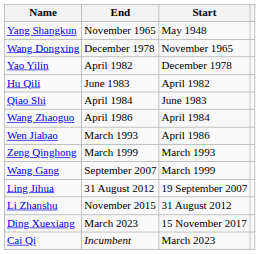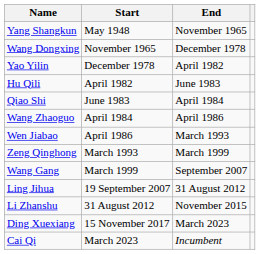 <table class="wikitable">
 <tr>
 <th>Name</th>
+<th>Start</th>
 <th>End</th>
-<th>Start</th>
 <th></th>
 </tr>
 <tr>
 <td><a href='#'>Yang Shangkun</a></td>
+<td>May 1948</td>
 <td>November 1965</td>
-<td>May 1948</td>
 <td></td>
 </tr>
 <tr>
 <td><a href='#'>Wang Dongxing</a></td>
+<td>November 1965</td>
 <td>December 1978</td>
-<td>November 1965</td>
 <td></td>
 </tr>
 <tr>
 <td><a href='#'>Yao Yilin</a></td>
+<td>December 1978</td>
 <td>April 1982</td>
-<td>December 1978</td>
 <td></td>
 </tr>
 <tr>
 <td><a href='#'>Hu Qili</a></td>
+<td>April 1982</td>
 <td>June 1983</td>
-<td>April 1982</td>
 <td></td>
 </tr>
 <tr>
 <td><a href='#'>Qiao Shi</a></td>
+<td>June 1983</td>
 <td>April 1984</td>
-<td>June 1983</td>
 <td></td>
 </tr>
 <tr>
 <td><a href='#'>Wang Zhaoguo</a></td>
+<td>April 1984</td>
 <td>April 1986</td>
-<td>April 1984</td>
 <td></td>
 </tr>
 <tr>
 <td><a href='#'>Wen Jiabao</a></td>
+<td>April 1986</td>
 <td>March 1993</td>
-<td>April 1986</td>
 <td></td>
 </tr>
 <tr>
 <td><a href='#'>Zeng Qinghong</a></td>
+<td>March 1993</td>
 <td>March 1999</td>
-<td>March 1993</td>
 <td></td>
 </tr>
 <tr>
 <td><a href='#'>Wang Gang</a></td>
+<td>March 1999</td>
 <td>September 2007</td>
-<td>March 1999</td>
 <td></td>
 </tr>
 <tr>
 <td><a href='#'>Ling Jihua</a></td>
+<td>19 September 2007</td>
 <td>31 August 2012</td>
-<td>19 September 2007</td>
 <td></td>
 </tr>
 <tr>
 <td><a href='#'>Li Zhanshu</a></td>
+<td>31 August 2012</td>
 <td>November 2015</td>
-<td>31 August 2012</td>
 <td></td>
 </tr>
 <tr>
 <td><a href='#'>Ding Xuexiang</a></td>
+<td>15 November 2017</td>
 <td>March 2023</td>
-<td>15 November 2017</td>
 <td></td>
 </tr>
 <tr>
 <td><a href='#'>Cai Qi</a></td>
+<td>March 2023</td>
 <td><em>Incumbent</em></td>
-<td>March 2023</td>
 <td></td>
 </tr>
 </table>
